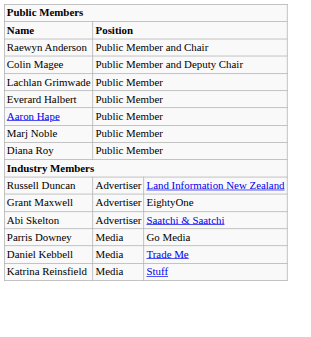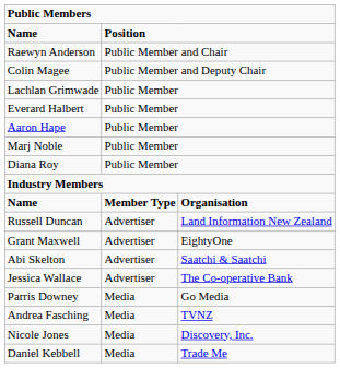 <table class="wikitable">
 <tr>
 <td colspan="3"><strong>Public Members</strong></td>
 </tr>
 <tr>
 <td><strong>Name</strong></td>
 <td colspan="2"><strong>Position</strong></td>
 </tr>
 <tr>
 <td>Raewyn Anderson</td>
 <td colspan="2">Public Member and Chair</td>
 </tr>
 <tr>
 <td>Colin Magee</td>
 <td colspan="2">Public Member and Deputy Chair</td>
 </tr>
 <tr>
 <td>Lachlan Grimwade</td>
 <td colspan="2">Public Member</td>
 </tr>
 <tr>
 <td>Everard Halbert</td>
 <td colspan="2">Public Member</td>
 </tr>
 <tr>
 <td><a href='#'>Aaron Hape</a></td>
 <td colspan="2">Public Member</td>
 </tr>
 <tr>
 <td>Marj Noble</td>
 <td colspan="2">Public Member</td>
 </tr>
 <tr>
 <td>Diana Roy</td>
 <td colspan="2">Public Member</td>
 </tr>
 <tr>
 <td colspan="3"><strong>Industry Members</strong></td>
 </tr>
 <tr>
+<td><strong>Name</strong></td>
+<td><strong>Member Type</strong></td>
+<td><strong>Organisation</strong></td>
+</tr>
+<tr>
 <td>Russell Duncan</td>
 <td>Advertiser</td>
 <td><a href='#'>Land Information New Zealand</a></td>
 </tr>
 <tr>
 <td>Grant Maxwell</td>
 <td>Advertiser</td>
 <td>EightyOne</td>
 </tr>
 <tr>
 <td>Abi Skelton</td>
 <td>Advertiser</td>
 <td><a href='#'>Saatchi & Saatchi</a></td>
 </tr>
 <tr>
+<td>Jessica Wallace</td>
+<td>Advertiser</td>
+<td><a href='#'>The Co-operative Bank</a></td>
+</tr>
+<tr>
 <td>Parris Downey</td>
 <td>Media</td>
 <td>Go Media</td>
+</tr>
+<tr>
+<td>Andrea Fasching</td>
+<td>Media</td>
+<td><a href='#'>TVNZ</a></td>
+</tr>
+<tr>
+<td>Nicole Jones</td>
+<td>Media</td>
+<td><a href='#'>Discovery, Inc.</a></td>
 </tr>
 <tr>
 <td>Daniel Kebbell</td>
 <td>Media</td>
 <td><a href='#'>Trade Me</a></td>
 </tr>
-<tr>
-<td>Katrina Reinsfield</td>
-<td>Media</td>
-<td><a href='#'>Stuff</a></td>
-</tr>
 </table>
